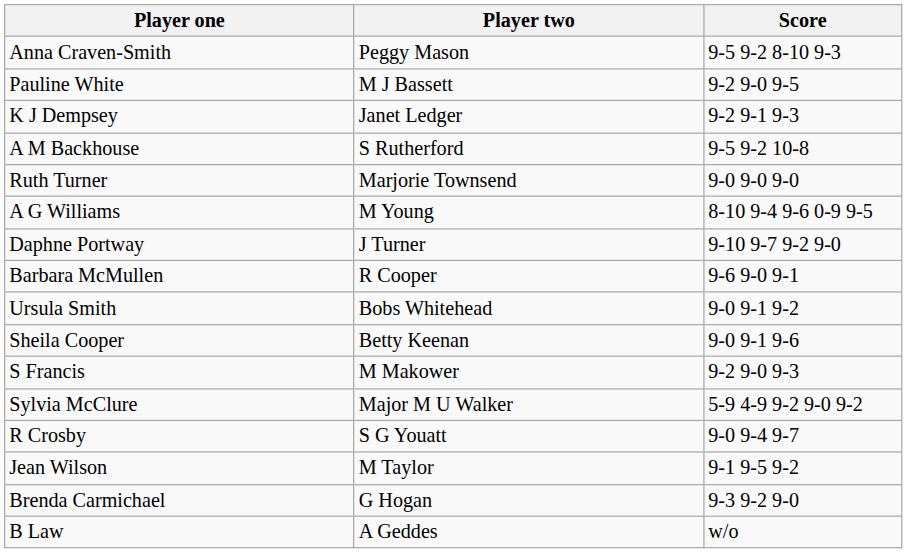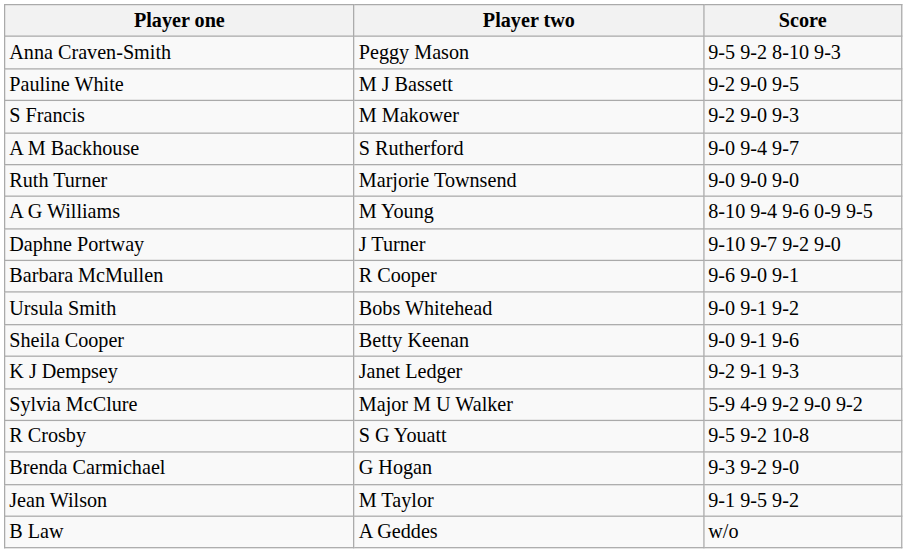 <table class="wikitable">
 <tr>
 <th width=270>Player one</th>
 <th width=270>Player two</th>
 <th width=150>Score</th>
 </tr>
 <tr>
 <td>Anna Craven-Smith</td>
 <td>Peggy Mason</td>
 <td>9-5 9-2 8-10 9-3</td>
 </tr>
 <tr>
 <td>Pauline White</td>
 <td>M J Bassett</td>
 <td>9-2 9-0 9-5</td>
 </tr>
 <tr>
-<td>K J Dempsey</td>
-<td>Janet Ledger</td>
-<td>9-2 9-1 9-3</td>
+<td>S Francis</td>
+<td>M Makower</td>
+<td>9-2 9-0 9-3</td>
 </tr>
 <tr>
 <td>A M Backhouse</td>
 <td>S Rutherford</td>
-<td>9-5 9-2 10-8</td>
+<td>9-0 9-4 9-7</td>
 </tr>
 <tr>
 <td>Ruth Turner</td>
 <td>Marjorie Townsend</td>
 <td>9-0 9-0 9-0</td>
 </tr>
 <tr>
 <td>A G Williams</td>
 <td>M Young</td>
 <td>8-10 9-4 9-6 0-9 9-5</td>
 </tr>
 <tr>
 <td>Daphne Portway</td>
 <td>J Turner</td>
 <td>9-10 9-7 9-2 9-0</td>
 </tr>
 <tr>
 <td>Barbara McMullen</td>
 <td>R Cooper</td>
 <td>9-6 9-0 9-1</td>
 </tr>
 <tr>
 <td>Ursula Smith</td>
 <td>Bobs Whitehead</td>
 <td>9-0 9-1 9-2</td>
 </tr>
 <tr>
 <td>Sheila Cooper</td>
 <td>Betty Keenan</td>
 <td>9-0 9-1 9-6</td>
 </tr>
 <tr>
-<td>S Francis</td>
-<td>M Makower</td>
-<td>9-2 9-0 9-3</td>
+<td>K J Dempsey</td>
+<td>Janet Ledger</td>
+<td>9-2 9-1 9-3</td>
 </tr>
 <tr>
 <td>Sylvia McClure</td>
 <td> Major M U Walker</td>
 <td>5-9 4-9 9-2 9-0 9-2</td>
 </tr>
 <tr>
 <td>R Crosby</td>
 <td>S G Youatt</td>
-<td>9-0 9-4 9-7</td>
+<td>9-5 9-2 10-8</td>
+</tr>
+<tr>
+<td>Brenda Carmichael</td>
+<td>G Hogan</td>
+<td>9-3 9-2 9-0</td>
 </tr>
 <tr>
 <td>Jean Wilson</td>
 <td>M Taylor</td>
 <td>9-1 9-5 9-2</td>
 </tr>
 <tr>
-<td>Brenda Carmichael</td>
-<td>G Hogan</td>
-<td>9-3 9-2 9-0</td>
-</tr>
-<tr>
 <td>B Law</td>
 <td>A Geddes</td>
 <td>w/o</td>
 </tr>
 </table>
